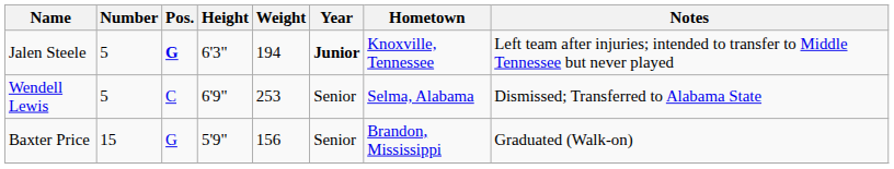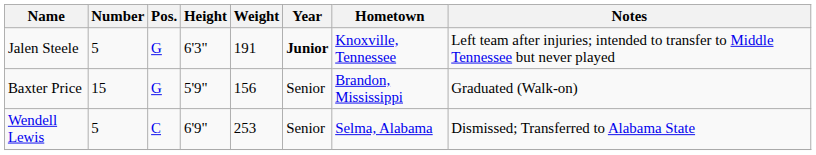 <table class="wikitable sortable" border="1">
 <tr>
 <th>Name</th>
 <th>Number</th>
 <th>Pos.</th>
 <th>Height</th>
 <th>Weight</th>
 <th>Year</th>
 <th>Hometown</th>
 <th class="unsortable">Notes</th>
 </tr>
 <tr>
 <td>Jalen Steele</td>
 <td>5</td>
-<td><strong><a href='#'>G</a></strong></td>
+<td><a href='#'>G</a></td>
 <td>6'3"</td>
-<td>194</td>
+<td>191</td>
 <td><strong>Junior</strong></td>
 <td><a href='#'>Knoxville, Tennessee</a></td>
 <td>Left team after injuries; intended to transfer to <a href='#'>Middle Tennessee</a> but never played</td>
+</tr>
+<tr>
+<td>Baxter Price</td>
+<td>15</td>
+<td><a href='#'>G</a></td>
+<td>5'9"</td>
+<td>156</td>
+<td>Senior</td>
+<td><a href='#'>Brandon, Mississippi</a></td>
+<td>Graduated (Walk-on)</td>
 </tr>
 <tr>
 <td><a href='#'>Wendell Lewis</a></td>
 <td>5</td>
 <td><a href='#'>C</a></td>
 <td>6'9"</td>
 <td>253</td>
 <td>Senior</td>
 <td><a href='#'>Selma, Alabama</a></td>
 <td>Dismissed; Transferred to <a href='#'>Alabama State</a></td>
 </tr>
 <tr>
-<td>Baxter Price</td>
-<td>15</td>
-<td><a href='#'>G</a></td>
-<td>5'9"</td>
-<td>156</td>
-<td>Senior</td>
-<td><a href='#'>Brandon, Mississippi</a></td>
-<td>Graduated (Walk-on)</td>
-</tr>
-<tr>
 </tr>
 </table>
